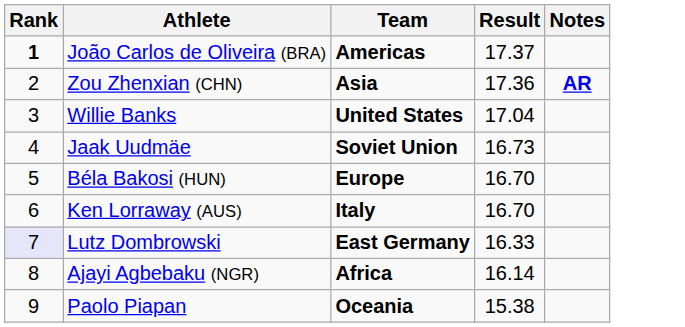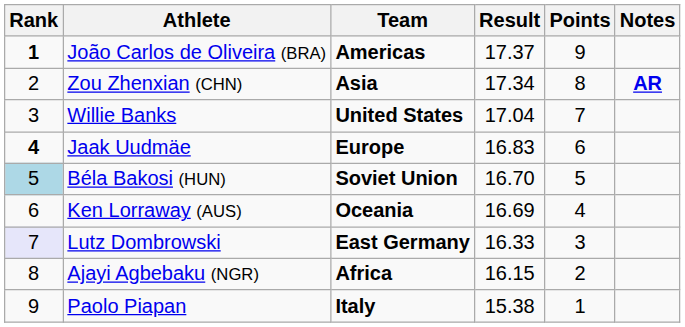 <table class="wikitable" style="text-align:center">
 <tr>
 <th>Rank</th>
 <th>Athlete</th>
 <th>Team</th>
 <th>Result</th>
+<th>Points</th>
 <th>Notes</th>
 </tr>
 <tr>
 <td><strong>1</strong></td>
 <td align="left"><a href='#'>João Carlos de Oliveira</a> <small>(BRA)</small></td>
 <td align=left><strong>Americas</strong></td>
 <td>17.37</td>
+<td>9</td>
 <td></td>
 </tr>
 <tr>
 <td>2</td>
 <td align="left"><a href='#'>Zou Zhenxian</a> <small>(CHN)</small></td>
 <td align=left><strong>Asia</strong></td>
-<td>17.36</td>
+<td>17.34</td>
+<td>8</td>
 <td><strong><a href='#'>AR</a></strong></td>
 </tr>
 <tr>
 <td>3</td>
 <td align="left"><a href='#'>Willie Banks</a></td>
 <td align=left><strong>United States</strong></td>
 <td>17.04</td>
+<td>7</td>
 <td></td>
 </tr>
 <tr>
-<td>4</td>
+<td><strong>4</strong></td>
 <td align="left"><a href='#'>Jaak Uudmäe</a></td>
-<td align=left><strong>Soviet Union</strong></td>
-<td>16.73</td>
+<td align=left><strong>Europe</strong></td>
+<td>16.83</td>
+<td>6</td>
 <td></td>
 </tr>
 <tr>
+<td style="background: lightblue;">5</td>
+<td align="left"><a href='#'>Béla Bakosi</a> <small>(HUN)</small></td>
+<td align=left><strong>Soviet Union</strong></td>
+<td>16.70</td>
 <td>5</td>
-<td align="left"><a href='#'>Béla Bakosi</a> <small>(HUN)</small></td>
-<td align=left><strong>Europe</strong></td>
-<td>16.70</td>
 <td></td>
 </tr>
 <tr>
 <td>6</td>
 <td align="left"><a href='#'>Ken Lorraway</a> <small>(AUS)</small></td>
-<td align=left><strong>Italy</strong></td>
-<td>16.70</td>
+<td align=left><strong>Oceania</strong></td>
+<td>16.69</td>
+<td>4</td>
 <td></td>
 </tr>
 <tr>
 <td style="background: lavender;">7</td>
 <td align="left"><a href='#'>Lutz Dombrowski</a></td>
 <td align=left><strong>East Germany</strong></td>
 <td>16.33</td>
+<td>3</td>
 <td></td>
 </tr>
 <tr>
 <td>8</td>
 <td align="left"><a href='#'>Ajayi Agbebaku</a> <small>(NGR)</small></td>
 <td align=left><strong>Africa</strong></td>
-<td>16.14</td>
+<td>16.15</td>
+<td>2</td>
 <td></td>
 </tr>
 <tr>
 <td>9</td>
 <td align="left"><a href='#'>Paolo Piapan</a></td>
-<td align=left><strong>Oceania</strong></td>
+<td align=left><strong>Italy</strong></td>
 <td>15.38</td>
+<td>1</td>
 <td></td>
 </tr>
 </table>
